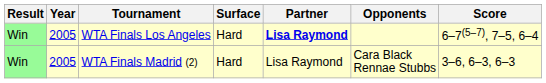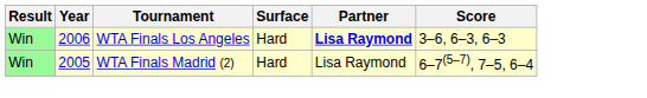 <table class="sortable wikitable">
 <tr>
 <th>Result</th>
 <th>Year</th>
 <th>Tournament</th>
 <th>Surface</th>
 <th>Partner</th>
-<th>Opponents</th>
 <th class="unsortable">Score</th>
 </tr>
 <tr bgcolor=ffffcc>
 <td bgcolor=98FB98>Win</td>
-<td><a href='#'>2005</a></td>
+<td><a href='#'>2006</a></td>
 <td><a href='#'>WTA Finals Los Angeles</a></td>
 <td>Hard</td>
 <td><strong> <a href='#'>Lisa Raymond</a></strong></td>
-<td></td>
-<td>6–7<sup>(5–7)</sup>, 7–5, 6–4</td>
+<td>3–6, 6–3, 6–3</td>
 </tr>
 <tr bgcolor=ffffcc>
 <td bgcolor=98FB98>Win</td>
 <td><a href='#'>2005</a></td>
 <td><a href='#'>WTA Finals Madrid</a> <small>(2)</small></td>
 <td>Hard</td>
 <td> Lisa Raymond</td>
-<td> Cara Black<br> Rennae Stubbs</td>
-<td>3–6, 6–3, 6–3</td>
+<td>6–7<sup>(5–7)</sup>, 7–5, 6–4</td>
 </tr>
 </table>
